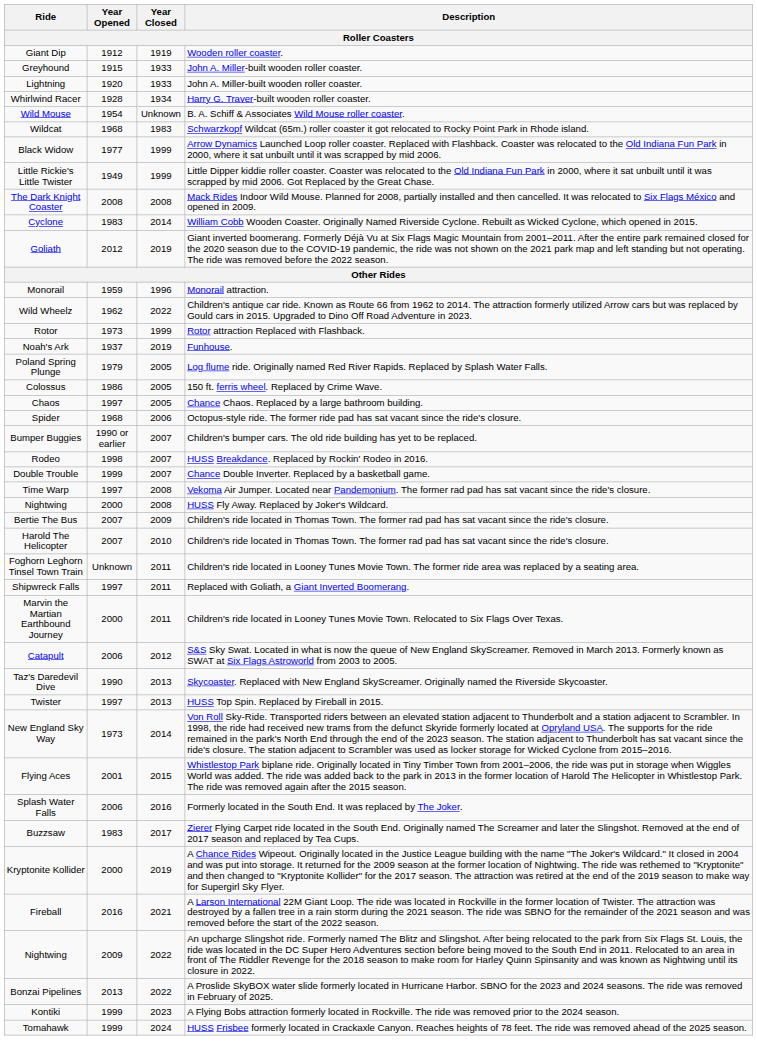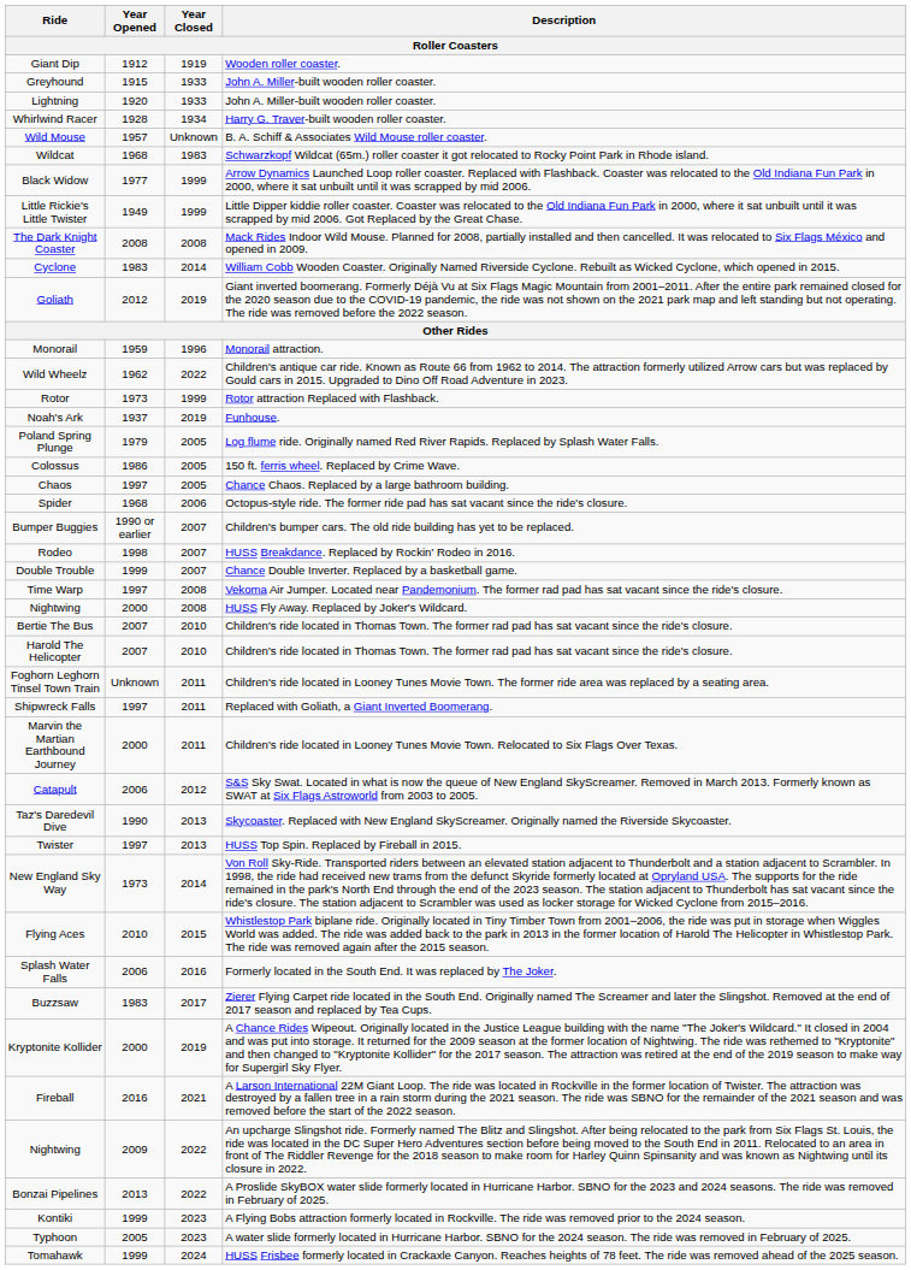 <table class="wikitable sortable" style="text-align:center">
 <tr>
 <th>Ride</th>
 <th>Year Opened</th>
 <th>Year Closed</th>
 <th class="unsortable">Description</th>
 </tr>
 <tr>
 <th colspan=4>Roller Coasters</th>
 </tr>
 <tr>
 <td>Giant Dip</td>
 <td>1912</td>
 <td>1919</td>
 <td style="text-align:left"><a href='#'>Wooden roller coaster</a>.</td>
 </tr>
 <tr>
 <td>Greyhound</td>
 <td>1915</td>
 <td>1933</td>
 <td style="text-align:left"><a href='#'>John A. Miller</a>-built wooden roller coaster.</td>
 </tr>
 <tr>
 <td>Lightning</td>
 <td>1920</td>
 <td>1933</td>
 <td style="text-align:left">John A. Miller-built wooden roller coaster.</td>
 </tr>
 <tr>
 <td>Whirlwind Racer</td>
 <td>1928</td>
 <td>1934</td>
 <td style="text-align:left"><a href='#'>Harry G. Traver</a>-built wooden roller coaster.</td>
 </tr>
 <tr>
 <td><a href='#'>Wild Mouse</a></td>
-<td>1954</td>
+<td>1957</td>
 <td>Unknown</td>
 <td style="text-align:left">B. A. Schiff & Associates <a href='#'>Wild Mouse roller coaster</a>.</td>
 </tr>
 <tr>
 <td>Wildcat</td>
 <td>1968</td>
 <td>1983</td>
 <td style="text-align:left"><a href='#'>Schwarzkopf</a> Wildcat (65m.) roller coaster it got relocated to Rocky Point Park in Rhode island.</td>
 </tr>
 <tr>
 <td>Black Widow</td>
 <td>1977</td>
 <td>1999</td>
 <td style="text-align:left"><a href='#'>Arrow Dynamics</a> Launched Loop roller coaster. Replaced with Flashback. Coaster was relocated to the <a href='#'>Old Indiana Fun Park</a> in 2000, where it sat unbuilt until it was scrapped by mid 2006.</td>
 </tr>
 <tr>
 <td>Little Rickie's Little Twister</td>
 <td>1949</td>
 <td>1999</td>
 <td style="text-align:left">Little Dipper kiddie roller coaster. Coaster was relocated to the <a href='#'>Old Indiana Fun Park</a> in 2000, where it sat unbuilt until it was scrapped by mid 2006. Got Replaced by the Great Chase.</td>
 </tr>
 <tr>
 <td><a href='#'>The Dark Knight Coaster</a></td>
 <td>2008</td>
 <td>2008</td>
 <td style="text-align:left"><a href='#'>Mack Rides</a> Indoor Wild Mouse. Planned for 2008, partially installed and then cancelled. It was relocated to <a href='#'>Six Flags México</a> and opened in 2009.</td>
 </tr>
 <tr>
 <td><a href='#'>Cyclone</a></td>
 <td>1983</td>
 <td>2014</td>
 <td style="text-align:left"><a href='#'>William Cobb</a> Wooden Coaster. Originally Named Riverside Cyclone. Rebuilt as Wicked Cyclone, which opened in 2015.</td>
 </tr>
 <tr>
 <td><a href='#'>Goliath</a></td>
 <td>2012</td>
 <td>2019</td>
 <td style="text-align:left">Giant inverted boomerang. Formerly Déjà Vu at Six Flags Magic Mountain from 2001–2011. After the entire park remained closed for the 2020 season due to the COVID-19 pandemic, the ride was not shown on the 2021 park map and left standing but not operating. The ride was removed before the 2022 season.</td>
 </tr>
 <tr>
 <th colspan=4>Other Rides</th>
 </tr>
 <tr>
 <td>Monorail</td>
 <td>1959</td>
 <td>1996</td>
 <td style="text-align:left"><a href='#'>Monorail</a> attraction.</td>
 </tr>
 <tr>
 <td>Wild Wheelz</td>
 <td>1962</td>
 <td>2022</td>
 <td style="text-align:left">Children's antique car ride. Known as Route 66 from 1962 to 2014. The attraction formerly utilized Arrow cars but was replaced by Gould cars in 2015. Upgraded to Dino Off Road Adventure in 2023.</td>
 </tr>
 <tr>
 <td>Rotor</td>
 <td>1973</td>
 <td>1999</td>
 <td style="text-align:left"><a href='#'>Rotor</a> attraction Replaced with Flashback.</td>
 </tr>
 <tr>
 <td>Noah's Ark</td>
 <td>1937</td>
 <td>2019</td>
 <td style="text-align:left"><a href='#'>Funhouse</a>.</td>
 </tr>
 <tr>
 <td>Poland Spring Plunge</td>
 <td>1979</td>
 <td>2005</td>
 <td style="text-align:left"><a href='#'>Log flume</a> ride. Originally named Red River Rapids. Replaced by Splash Water Falls.</td>
 </tr>
 <tr>
 <td>Colossus</td>
 <td>1986</td>
 <td>2005</td>
 <td style="text-align:left">150 ft. <a href='#'>ferris wheel</a>. Replaced by Crime Wave.</td>
 </tr>
 <tr>
 <td>Chaos</td>
 <td>1997</td>
 <td>2005</td>
 <td style="text-align:left"><a href='#'>Chance</a> Chaos. Replaced by a large bathroom building.</td>
 </tr>
 <tr>
 <td>Spider</td>
 <td>1968</td>
 <td>2006</td>
 <td style="text-align:left">Octopus-style ride. The former ride pad has sat vacant since the ride's closure.</td>
 </tr>
 <tr>
 <td>Bumper Buggies</td>
 <td>1990 or earlier</td>
 <td>2007</td>
 <td style="text-align:left">Children's bumper cars. The old ride building has yet to be replaced.</td>
 </tr>
 <tr>
 <td>Rodeo</td>
 <td>1998</td>
 <td>2007</td>
 <td style="text-align:left"><a href='#'>HUSS</a> <a href='#'>Breakdance</a>. Replaced by Rockin' Rodeo in 2016.</td>
 </tr>
 <tr>
 <td>Double Trouble</td>
 <td>1999</td>
 <td>2007</td>
 <td style="text-align:left"><a href='#'>Chance</a> Double Inverter. Replaced by a basketball game.</td>
 </tr>
 <tr>
 <td>Time Warp</td>
 <td>1997</td>
 <td>2008</td>
 <td style="text-align:left"><a href='#'>Vekoma</a> Air Jumper. Located near <a href='#'>Pandemonium</a>. The former rad pad has sat vacant since the ride's closure.</td>
 </tr>
 <tr>
 <td>Nightwing</td>
 <td>2000</td>
 <td>2008</td>
 <td style="text-align:left"><a href='#'>HUSS</a> Fly Away. Replaced by Joker's Wildcard.</td>
 </tr>
 <tr>
 <td>Bertie The Bus</td>
 <td>2007</td>
-<td>2009</td>
+<td>2010</td>
 <td style="text-align:left">Children's ride located in Thomas Town. The former rad pad has sat vacant since the ride's closure.</td>
 </tr>
 <tr>
 <td>Harold The Helicopter</td>
 <td>2007</td>
 <td>2010</td>
 <td style="text-align:left">Children's ride located in Thomas Town. The former rad pad has sat vacant since the ride's closure.</td>
 </tr>
 <tr>
 <td>Foghorn Leghorn Tinsel Town Train</td>
 <td>Unknown</td>
 <td>2011</td>
 <td style="text-align:left">Children's ride located in Looney Tunes Movie Town. The former ride area was replaced by a seating area.</td>
 </tr>
 <tr>
 <td>Shipwreck Falls</td>
 <td>1997</td>
 <td>2011</td>
 <td style="text-align:left">Replaced with Goliath, a <a href='#'>Giant Inverted Boomerang</a>.</td>
 </tr>
 <tr>
 <td>Marvin the Martian Earthbound Journey</td>
 <td>2000</td>
 <td>2011</td>
 <td style="text-align:left">Children's ride located in Looney Tunes Movie Town. Relocated to Six Flags Over Texas.</td>
 </tr>
 <tr>
 <td><a href='#'>Catapult</a></td>
 <td>2006</td>
 <td>2012</td>
 <td style="text-align:left"><a href='#'>S&S</a> Sky Swat. Located in what is now the queue of New England SkyScreamer. Removed in March 2013. Formerly known as SWAT at <a href='#'>Six Flags Astroworld</a> from 2003 to 2005.</td>
 </tr>
 <tr>
 <td>Taz's Daredevil Dive</td>
 <td>1990</td>
 <td>2013</td>
 <td style="text-align:left"><a href='#'>Skycoaster</a>. Replaced with New England SkyScreamer. Originally named the Riverside Skycoaster.</td>
 </tr>
 <tr>
 <td>Twister</td>
 <td>1997</td>
 <td>2013</td>
 <td style="text-align:left"><a href='#'>HUSS</a> Top Spin. Replaced by Fireball in 2015.</td>
 </tr>
 <tr>
 <td>New England Sky Way</td>
 <td>1973</td>
 <td>2014</td>
 <td style="text-align:left"><a href='#'>Von Roll</a> Sky-Ride. Transported riders between an elevated station adjacent to Thunderbolt and a station adjacent to Scrambler. In 1998, the ride had received new trams from the defunct Skyride formerly located at <a href='#'>Opryland USA</a>. The supports for the ride remained in the park's North End through the end of the 2023 season. The station adjacent to Thunderbolt has sat vacant since the ride's closure. The station adjacent to Scrambler was used as locker storage for Wicked Cyclone from 2015–2016.</td>
 </tr>
 <tr>
 <td>Flying Aces</td>
-<td>2001</td>
+<td>2010</td>
 <td>2015</td>
 <td style="text-align:left"><a href='#'>Whistlestop Park</a> biplane ride. Originally located in Tiny Timber Town from 2001–2006, the ride was put in storage when Wiggles World was added. The ride was added back to the park in 2013 in the former location of Harold The Helicopter in Whistlestop Park. The ride was removed again after the 2015 season.</td>
 </tr>
 <tr>
 <td>Splash Water Falls</td>
 <td>2006</td>
 <td>2016</td>
 <td style="text-align:left">Formerly located in the South End. It was replaced by <a href='#'>The Joker</a>.</td>
 </tr>
 <tr>
 <td>Buzzsaw</td>
 <td>1983</td>
 <td>2017</td>
 <td style="text-align:left"><a href='#'>Zierer</a> Flying Carpet ride located in the South End. Originally named The Screamer and later the Slingshot. Removed at the end of 2017 season and replaced by Tea Cups.</td>
 </tr>
 <tr>
 <td>Kryptonite Kollider</td>
 <td>2000</td>
 <td>2019</td>
 <td style="text-align:left">A <a href='#'>Chance Rides</a> Wipeout. Originally located in the Justice League building with the name "The Joker's Wildcard." It closed in 2004 and was put into storage. It returned for the 2009 season at the former location of Nightwing. The ride was rethemed to "Kryptonite" and then changed to "Kryptonite Kollider" for the 2017 season. The attraction was retired at the end of the 2019 season to make way for Supergirl Sky Flyer.</td>
 </tr>
 <tr>
 <td>Fireball</td>
 <td>2016</td>
 <td>2021</td>
 <td style="text-align:left">A <a href='#'>Larson International</a> 22M Giant Loop. The ride was located in Rockville in the former location of Twister. The attraction was destroyed by a fallen tree in a rain storm during the 2021 season. The ride was SBNO for the remainder of the 2021 season and was removed before the start of the 2022 season.</td>
 </tr>
 <tr>
 <td>Nightwing</td>
 <td>2009</td>
 <td>2022</td>
 <td style="text-align:left">An upcharge Slingshot ride. Formerly named The Blitz and Slingshot. After being relocated to the park from Six Flags St. Louis, the ride was located in the DC Super Hero Adventures section before being moved to the South End in 2011. Relocated to an area in front of The Riddler Revenge for the 2018 season to make room for Harley Quinn Spinsanity and was known as Nightwing until its closure in 2022.</td>
 </tr>
 <tr>
 <td>Bonzai Pipelines</td>
 <td>2013</td>
 <td>2022</td>
 <td style="text-align:left">A Proslide SkyBOX water slide formerly located in Hurricane Harbor. SBNO for the 2023 and 2024 seasons. The ride was removed in February of 2025.</td>
 </tr>
 <tr>
 <td>Kontiki</td>
 <td>1999</td>
 <td>2023</td>
 <td style="text-align:left">A Flying Bobs attraction formerly located in Rockville. The ride was removed prior to the 2024 season.</td>
 </tr>
 <tr>
+<td>Typhoon</td>
+<td>2005</td>
+<td>2023</td>
+<td style="text-align:left">A water slide formerly located in Hurricane Harbor. SBNO for the 2024 season. The ride was removed in February of 2025.</td>
+</tr>
+<tr>
 <td>Tomahawk</td>
 <td>1999</td>
 <td>2024</td>
 <td style="text-align:left"><a href='#'>HUSS</a> <a href='#'>Frisbee</a> formerly located in Crackaxle Canyon. Reaches heights of 78 feet. The ride was removed ahead of the 2025 season.</td>
 </tr>
 </table>
